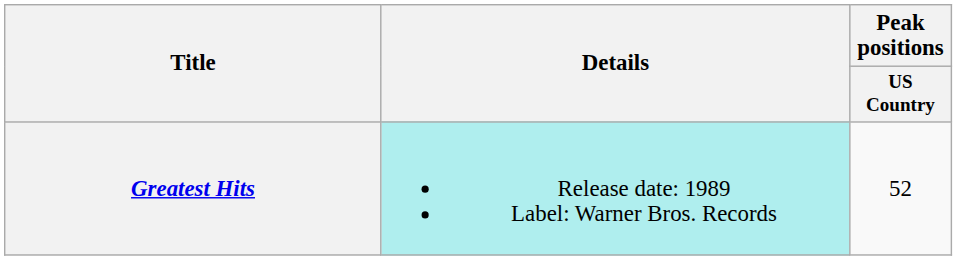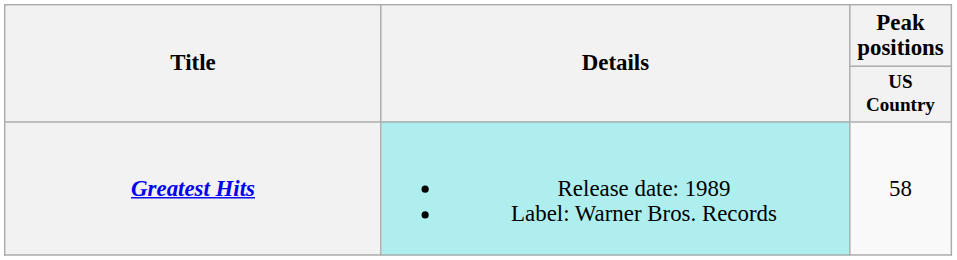 <table class="wikitable plainrowheaders" style="text-align:center;">
 <tr>
 <th rowspan="2" style="width:16em;">Title</th>
 <th rowspan="2" style="width:20em;">Details</th>
 <th>Peak positions</th>
 </tr>
 <tr style="font-size:smaller;">
 <th width="65">US Country<br></th>
 </tr>
 <tr>
 <th scope="row"><em><a href='#'>Greatest Hits</a></em></th>
 <td style="background: paleturquoise;"><br><ul><li>Release date: 1989</li><li>Label: Warner Bros. Records</li></ul></td>
-<td>52</td>
+<td>58</td>
 </tr>
 </table>
